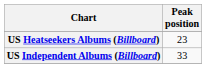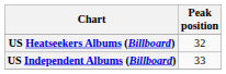 <table class="wikitable plainrowheaders sortable" style="text-align:center;" border="1">
 <tr>
 <th scope="col">Chart</th>
 <th scope="col">Peak<br>position</th>
 </tr>
 <tr>
 </tr>
 <tr>
 <th scope="row">US <a href='#'>Heatseekers Albums</a> (<em><a href='#'>Billboard</a></em>)</th>
-<td>23</td>
+<td>32</td>
 </tr>
 <tr>
 <th scope="row">US <a href='#'>Independent Albums</a> (<em><a href='#'>Billboard</a></em>)</th>
 <td>33</td>
 </tr>
 <tr>
 </tr>
 </table>
